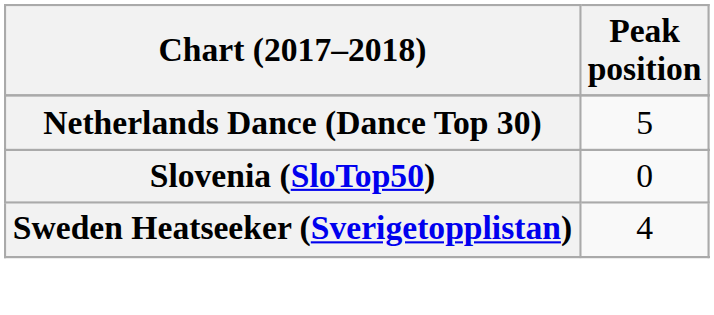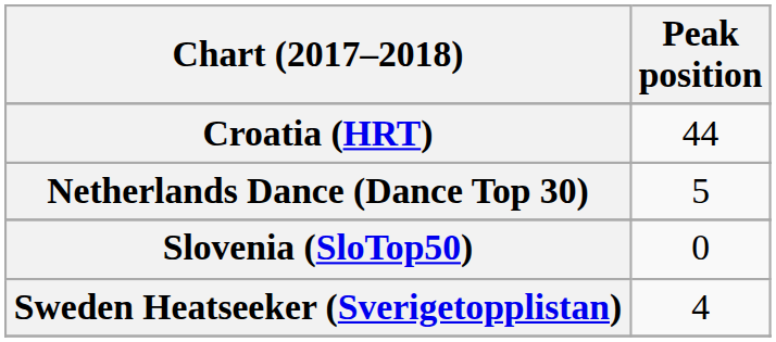 <table class="wikitable sortable plainrowheaders" style="text-align:center;">
 <tr>
 <th>Chart (2017–2018)</th>
 <th>Peak<br>position</th>
 </tr>
 <tr>
 </tr>
 <tr>
 </tr>
 <tr>
 </tr>
 <tr>
 </tr>
 <tr>
 </tr>
 <tr>
+</tr>
+<tr>
+<th scope="row">Croatia (<a href='#'>HRT</a>)</th>
+<td>44</td>
 </tr>
 <tr>
 </tr>
 <tr>
 </tr>
 <tr>
 </tr>
 <tr>
 </tr>
 <tr>
 </tr>
 <tr>
 </tr>
 <tr>
 </tr>
 <tr>
 </tr>
 <tr>
 </tr>
 <tr>
 </tr>
 <tr>
 </tr>
 <tr>
 <th scope="row">Netherlands Dance (Dance Top 30)</th>
 <td>5</td>
 </tr>
 <tr>
 </tr>
 <tr>
 </tr>
 <tr>
 </tr>
 <tr>
 <th scope="row">Slovenia (<a href='#'>SloTop50</a>)</th>
 <td>0</td>
 </tr>
 <tr>
 <th scope="row">Sweden Heatseeker (<a href='#'>Sverigetopplistan</a>)</th>
 <td>4</td>
 </tr>
 <tr>
 </tr>
 <tr>
 </tr>
 </table>
